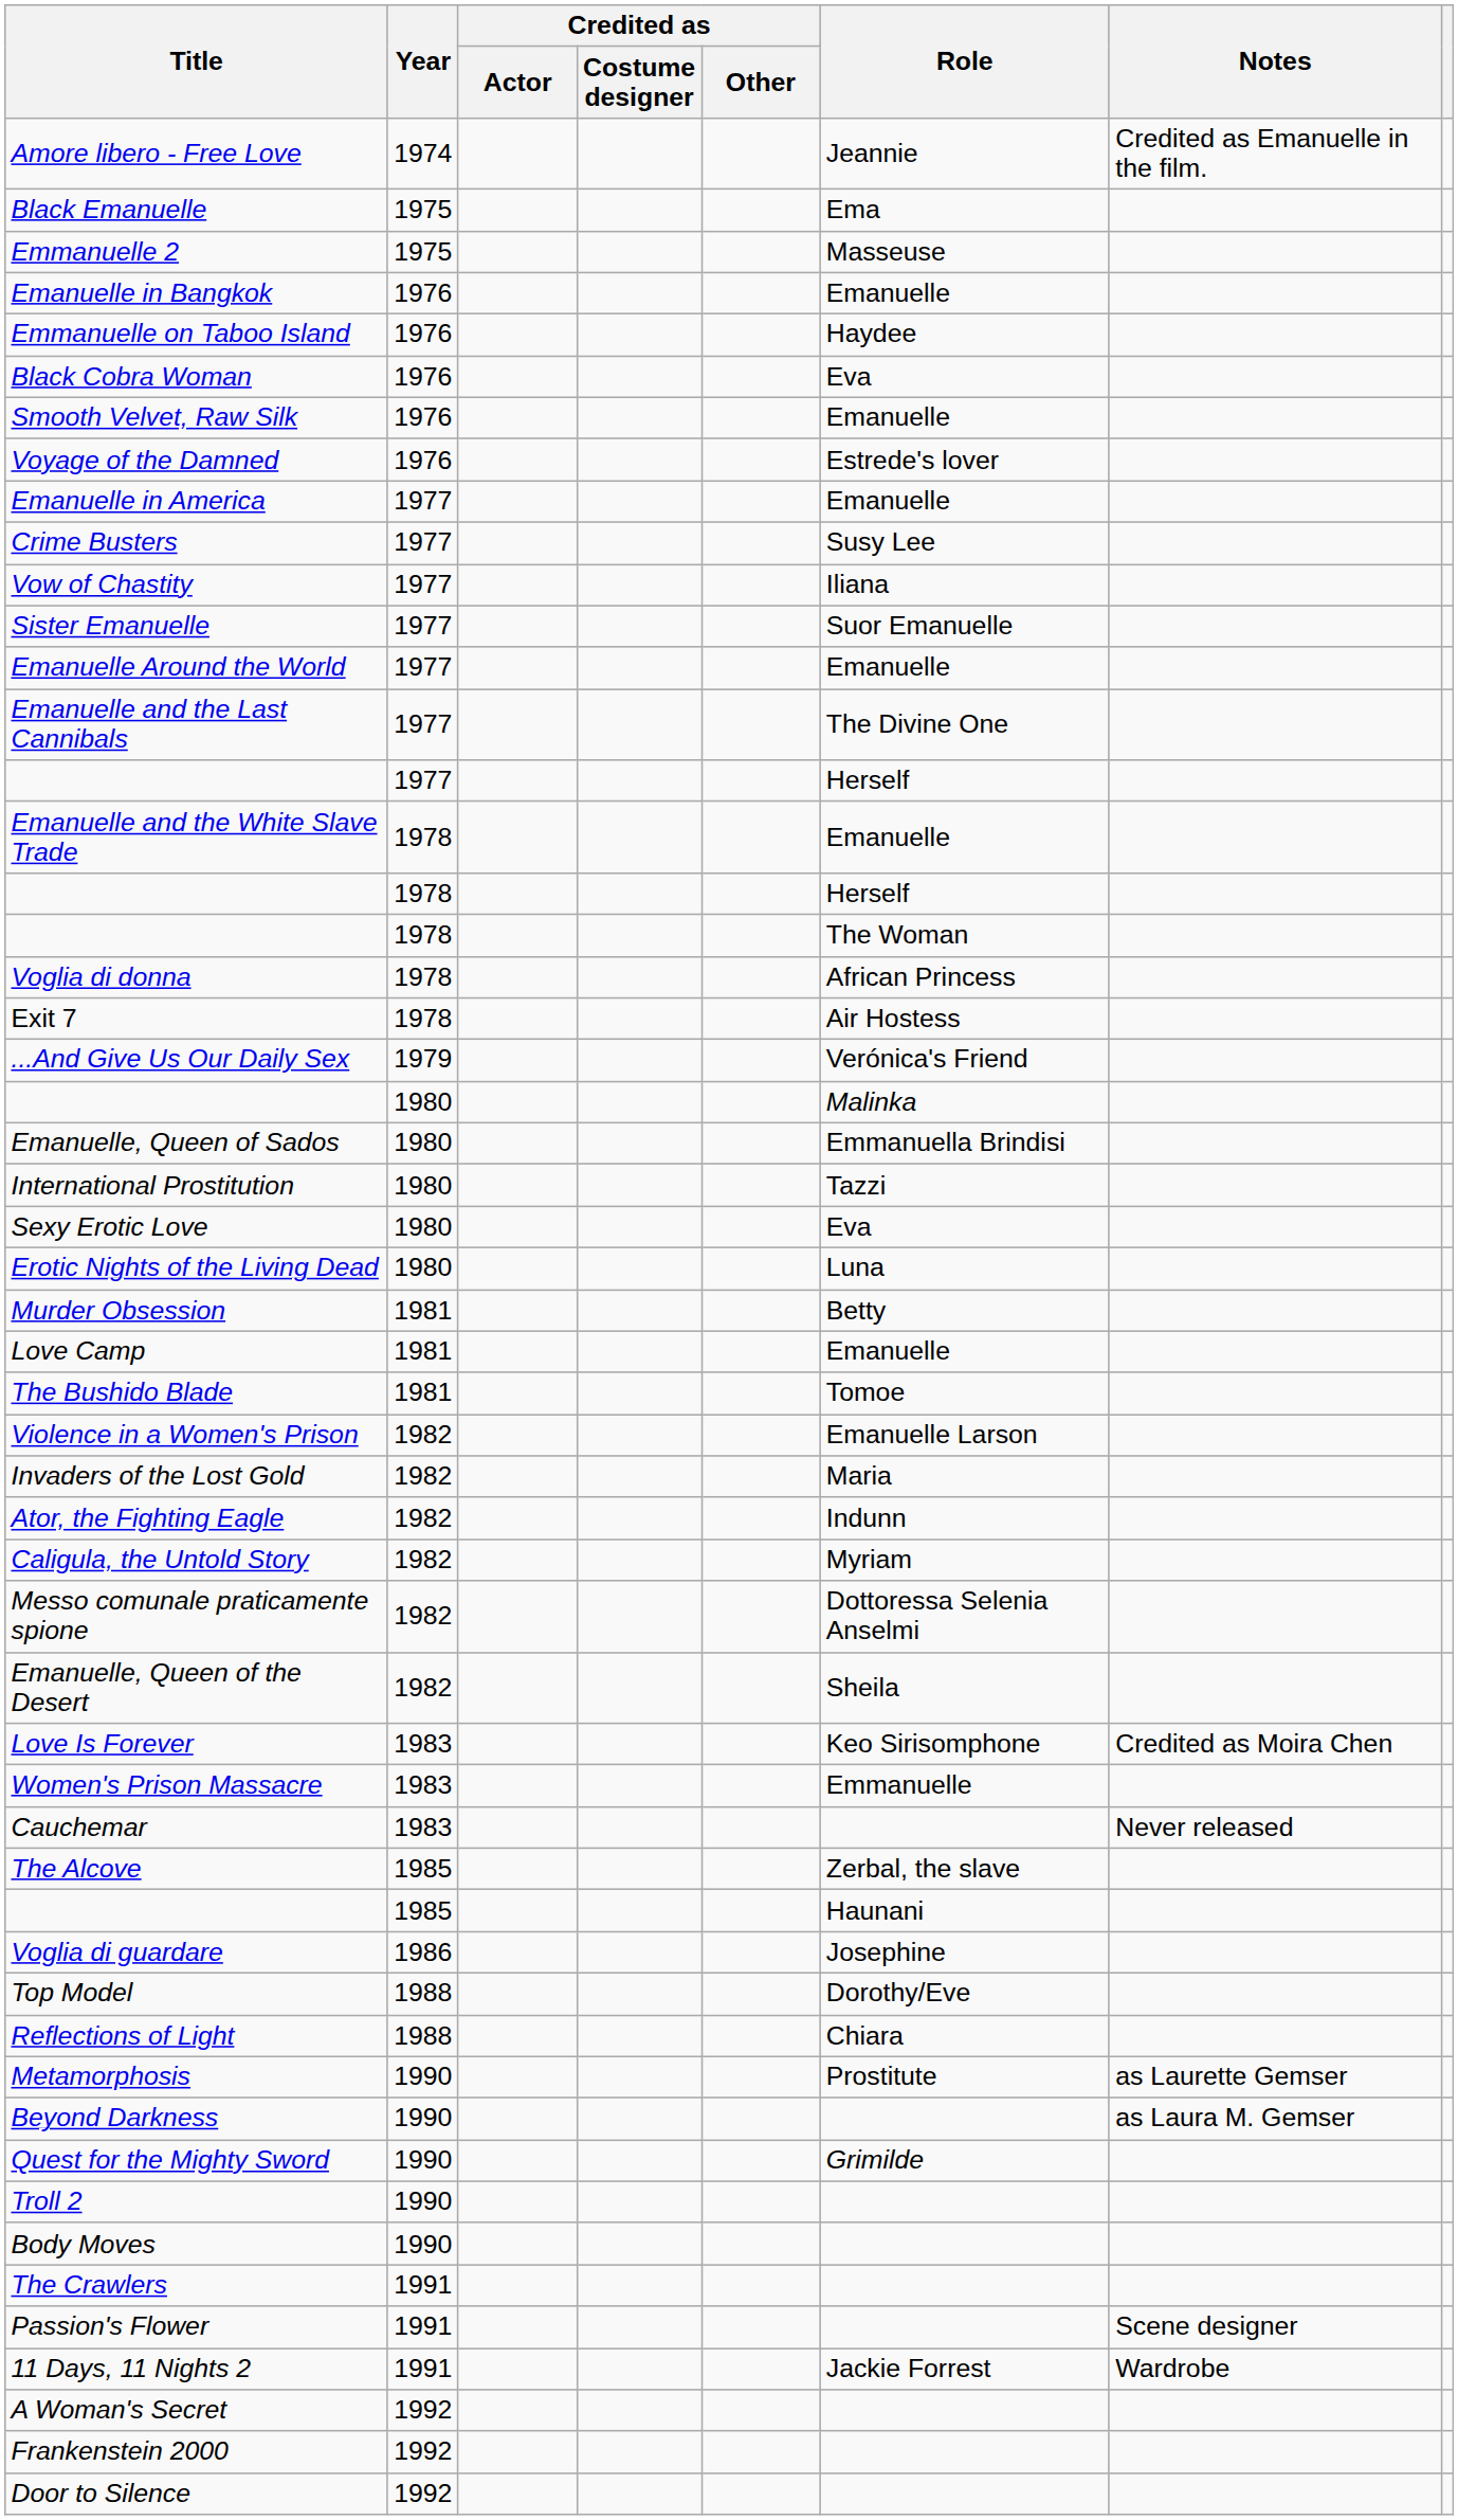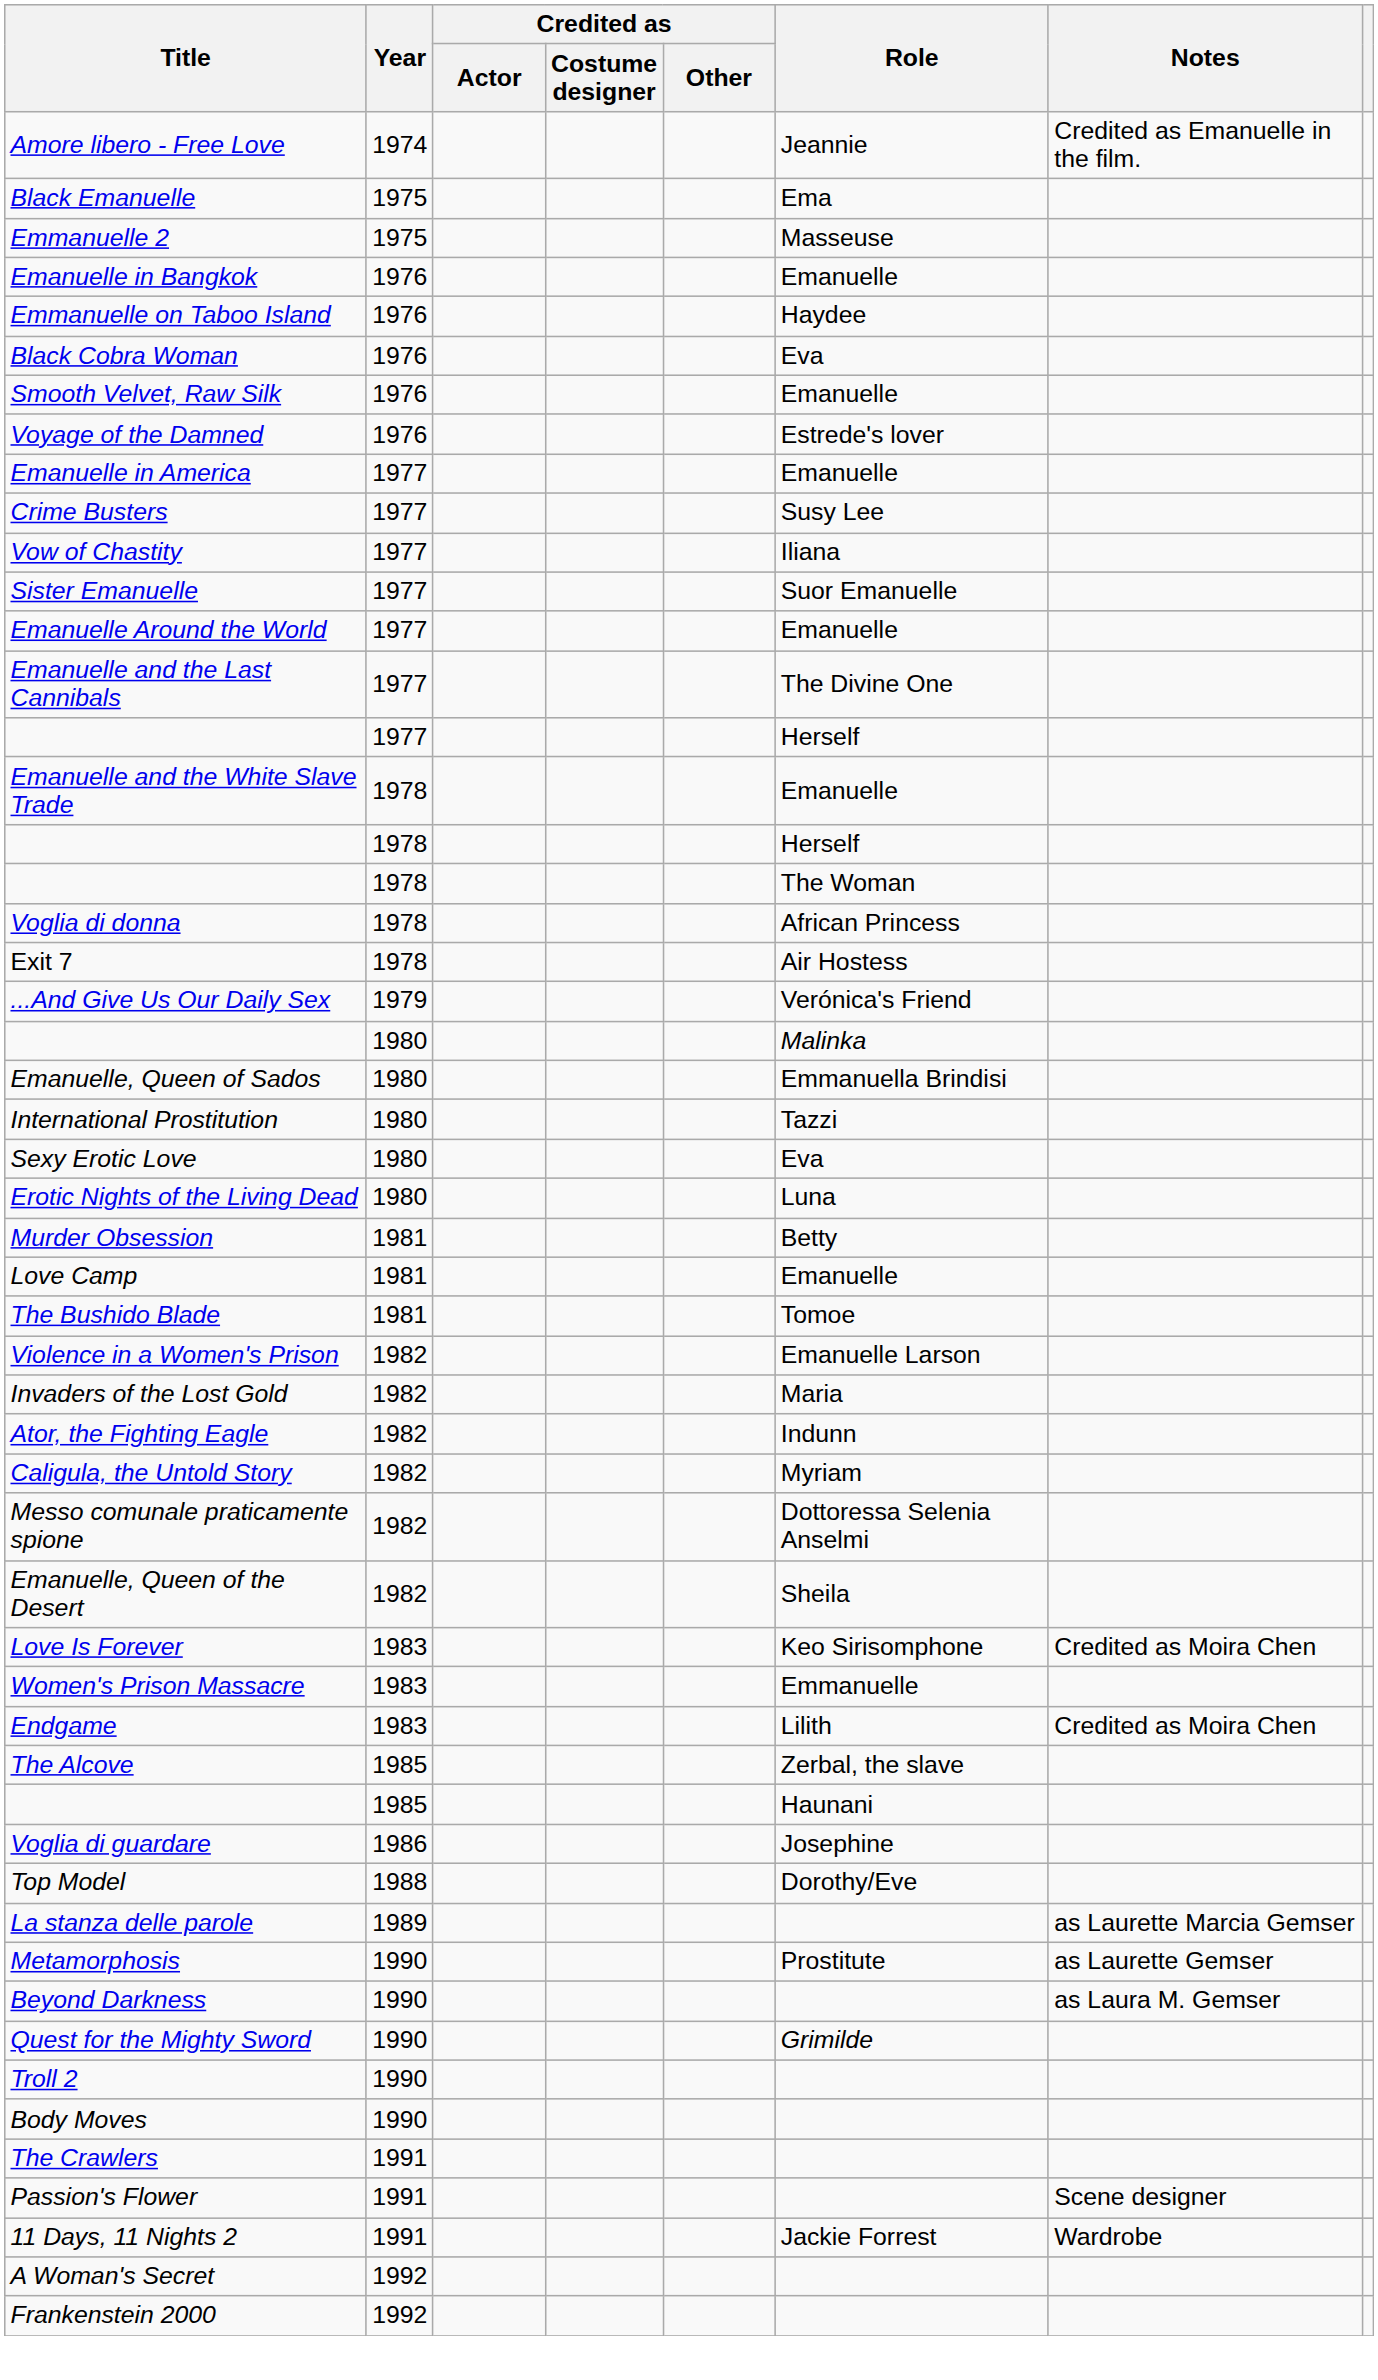 <table class="wikitable sortable plainrowheaders" style="margin-right: 0;">
 <tr>
 <th rowspan="2" scope="col">Title</th>
 <th rowspan="2" scope="col">Year</th>
 <th colspan="3" scope="col">Credited as</th>
 <th rowspan="2" scope="col">Role</th>
 <th rowspan="2" scope="col" class="unsortable">Notes</th>
 <th rowspan="2" scope="col" class="unsortable"></th>
 </tr>
 <tr>
 <th width=65>Actor</th>
 <th width=65>Costume designer</th>
 <th width=65>Other</th>
 </tr>
 <tr>
 <td scope="row"><em><a href='#'>Amore libero - Free Love</a></em></td>
 <td>1974</td>
 <td></td>
 <td></td>
 <td></td>
 <td>Jeannie</td>
 <td>Credited as Emanuelle in the film.</td>
 <td style="text-align:center;"></td>
 </tr>
 <tr>
 <td scope="row"><em><a href='#'>Black Emanuelle</a></em></td>
 <td>1975</td>
 <td></td>
 <td></td>
 <td></td>
 <td>Ema</td>
 <td></td>
 <td style="text-align:center;"></td>
 </tr>
 <tr>
 <td><em><a href='#'>Emmanuelle 2</a></em></td>
 <td>1975</td>
 <td></td>
 <td></td>
 <td></td>
 <td>Masseuse</td>
 <td></td>
 <td></td>
 </tr>
 <tr>
 <td scope="row"><em><a href='#'>Emanuelle in Bangkok</a></em></td>
 <td>1976</td>
 <td></td>
 <td></td>
 <td></td>
 <td>Emanuelle</td>
 <td></td>
 <td style="text-align:center;"></td>
 </tr>
 <tr>
 <td><em><a href='#'>Emmanuelle on Taboo Island</a></em></td>
 <td>1976</td>
 <td></td>
 <td></td>
 <td></td>
 <td>Haydee</td>
 <td></td>
 <td></td>
 </tr>
 <tr>
 <td scope="row"><em><a href='#'>Black Cobra Woman</a></em></td>
 <td>1976</td>
 <td></td>
 <td></td>
 <td></td>
 <td>Eva</td>
 <td></td>
 <td style="text-align:center;"></td>
 </tr>
 <tr>
 <td scope="row"><em><a href='#'>Smooth Velvet, Raw Silk</a></em></td>
 <td>1976</td>
 <td></td>
 <td></td>
 <td></td>
 <td>Emanuelle</td>
 <td></td>
 <td style="text-align:center;"></td>
 </tr>
 <tr>
 <td scope="row"><em><a href='#'>Voyage of the Damned</a></em></td>
 <td>1976</td>
 <td></td>
 <td></td>
 <td></td>
 <td>Estrede's lover</td>
 <td></td>
 <td style="text-align:center;"></td>
 </tr>
 <tr>
 <td scope="row"><em><a href='#'>Emanuelle in America</a></em></td>
 <td>1977</td>
 <td></td>
 <td></td>
 <td></td>
 <td>Emanuelle</td>
 <td></td>
 <td style="text-align:center;"></td>
 </tr>
 <tr>
 <td scope="row"><em><a href='#'>Crime Busters</a></em></td>
 <td>1977</td>
 <td></td>
 <td></td>
 <td></td>
 <td>Susy Lee</td>
 <td></td>
 <td style="text-align:center;"></td>
 </tr>
 <tr>
 <td scope="row"><em><a href='#'>Vow of Chastity</a></em></td>
 <td>1977</td>
 <td></td>
 <td></td>
 <td></td>
 <td>Iliana</td>
 <td></td>
 <td style="text-align:center;"></td>
 </tr>
 <tr>
 <td scope="row"><em><a href='#'>Sister Emanuelle</a></em></td>
 <td>1977</td>
 <td></td>
 <td></td>
 <td></td>
 <td>Suor Emanuelle</td>
 <td></td>
 <td style="text-align:center;"></td>
 </tr>
 <tr>
 <td scope="row"><em><a href='#'>Emanuelle Around the World</a></em></td>
 <td>1977</td>
 <td></td>
 <td></td>
 <td></td>
 <td>Emanuelle</td>
 <td></td>
 <td style="text-align:center;"></td>
 </tr>
 <tr>
 <td scope="row"><em><a href='#'>Emanuelle and the Last Cannibals</a></em></td>
 <td>1977</td>
 <td></td>
 <td></td>
 <td></td>
 <td>The Divine One</td>
 <td></td>
 <td style="text-align:center;"></td>
 </tr>
 <tr>
 <td scope="row"><em></em></td>
 <td>1977</td>
 <td></td>
 <td></td>
 <td></td>
 <td>Herself</td>
 <td></td>
 <td style="text-align:center;"></td>
 </tr>
 <tr>
 <td scope="row"><em><a href='#'>Emanuelle and the White Slave Trade</a></em></td>
 <td>1978</td>
 <td></td>
 <td></td>
 <td></td>
 <td>Emanuelle</td>
 <td></td>
 <td style="text-align:center;"></td>
 </tr>
 <tr>
 <td scope="row"><em></em></td>
 <td>1978</td>
 <td></td>
 <td></td>
 <td></td>
 <td>Herself</td>
 <td></td>
 <td style="text-align:center;"></td>
 </tr>
 <tr>
 <td scope="row"><em></em></td>
 <td>1978</td>
 <td></td>
 <td></td>
 <td></td>
 <td>The Woman</td>
 <td></td>
 <td style="text-align:center;"></td>
 </tr>
 <tr>
 <td scope="row"><em><a href='#'>Voglia di donna</a></em></td>
 <td>1978</td>
 <td></td>
 <td></td>
 <td></td>
 <td>African Princess</td>
 <td></td>
 <td style="text-align:center;"></td>
 </tr>
 <tr>
 <td>Exit 7</td>
 <td>1978</td>
 <td></td>
 <td></td>
 <td></td>
 <td>Air Hostess</td>
 <td></td>
 <td></td>
 </tr>
 <tr>
 <td scope="row"><em><a href='#'>...And Give Us Our Daily Sex</a></em></td>
 <td>1979</td>
 <td></td>
 <td></td>
 <td></td>
 <td>Verónica's Friend</td>
 <td></td>
 <td style="text-align:center;"></td>
 </tr>
 <tr>
 <td><em></em></td>
 <td>1980</td>
 <td></td>
 <td></td>
 <td></td>
 <td><em>Malinka</em></td>
 <td></td>
 <td></td>
 </tr>
 <tr>
 <td scope="row"><em>Emanuelle, Queen of Sados</em></td>
 <td>1980</td>
 <td></td>
 <td></td>
 <td></td>
 <td>Emmanuella Brindisi</td>
 <td></td>
 <td style="text-align:center;"></td>
 </tr>
 <tr>
 <td><em>International Prostitution</em></td>
 <td>1980</td>
 <td></td>
 <td></td>
 <td></td>
 <td>Tazzi</td>
 <td></td>
 <td></td>
 </tr>
 <tr>
 <td scope="row"><em>Sexy Erotic Love</em></td>
 <td>1980</td>
 <td></td>
 <td></td>
 <td></td>
 <td>Eva</td>
 <td></td>
 <td style="text-align:center;"></td>
 </tr>
 <tr>
 <td scope="row"><em><a href='#'>Erotic Nights of the Living Dead</a></em></td>
 <td>1980</td>
 <td></td>
 <td></td>
 <td></td>
 <td>Luna</td>
 <td></td>
 <td style="text-align:center;"></td>
 </tr>
 <tr>
 <td scope="row"><em><a href='#'>Murder Obsession</a></em></td>
 <td>1981</td>
 <td></td>
 <td></td>
 <td></td>
 <td>Betty</td>
 <td></td>
 <td style="text-align:center;"></td>
 </tr>
 <tr>
 <td scope="row"><em>Love Camp</em></td>
 <td>1981</td>
 <td></td>
 <td></td>
 <td></td>
 <td>Emanuelle</td>
 <td></td>
 <td style="text-align:center;"></td>
 </tr>
 <tr>
 <td><em><a href='#'>The Bushido Blade</a></em></td>
 <td>1981</td>
 <td></td>
 <td></td>
 <td></td>
 <td>Tomoe</td>
 <td></td>
 <td></td>
 </tr>
 <tr>
 <td scope="row"><em><a href='#'>Violence in a Women's Prison</a></em></td>
 <td>1982</td>
 <td></td>
 <td></td>
 <td></td>
 <td>Emanuelle Larson</td>
 <td></td>
 <td style="text-align:center;"></td>
 </tr>
 <tr>
 <td scope="row"><em>Invaders of the Lost Gold</em></td>
 <td>1982</td>
 <td></td>
 <td></td>
 <td></td>
 <td>Maria</td>
 <td></td>
 <td style="text-align:center;"></td>
 </tr>
 <tr>
 <td scope="row"><em><a href='#'>Ator, the Fighting Eagle</a></em></td>
 <td>1982</td>
 <td></td>
 <td></td>
 <td></td>
 <td>Indunn</td>
 <td></td>
 <td style="text-align:center;"></td>
 </tr>
 <tr>
 <td scope="row"><em><a href='#'>Caligula, the Untold Story</a></em></td>
 <td>1982</td>
 <td></td>
 <td></td>
 <td></td>
 <td>Myriam</td>
 <td></td>
 <td style="text-align:center;"></td>
 </tr>
 <tr>
 <td><em>Messo comunale praticamente spione</em></td>
 <td>1982</td>
 <td></td>
 <td></td>
 <td></td>
 <td>Dottoressa Selenia Anselmi</td>
 <td></td>
 <td></td>
 </tr>
 <tr>
 <td scope="row"><em>Emanuelle, Queen of the Desert</em></td>
 <td>1982</td>
 <td></td>
 <td></td>
 <td></td>
 <td>Sheila</td>
 <td></td>
 <td style="text-align:center;"></td>
 </tr>
 <tr>
 <td scope="row"><em><a href='#'>Love Is Forever</a></em></td>
 <td>1983</td>
 <td></td>
 <td></td>
 <td></td>
 <td>Keo Sirisomphone</td>
 <td>Credited as Moira Chen</td>
 <td style="text-align:center;"></td>
 </tr>
 <tr>
 <td scope="row"><em><a href='#'>Women's Prison Massacre</a></em></td>
 <td>1983</td>
 <td></td>
 <td></td>
 <td></td>
 <td>Emmanuelle</td>
 <td></td>
 <td style="text-align:center;"></td>
 </tr>
 <tr>
-<td><em>Cauchemar</em></td>
+<td scope="row"><em><a href='#'>Endgame</a></em></td>
 <td>1983</td>
 <td></td>
 <td></td>
 <td></td>
-<td></td>
-<td>Never released</td>
-<td></td>
+<td>Lilith</td>
+<td>Credited as Moira Chen</td>
+<td style="text-align:center;"></td>
 </tr>
 <tr>
 <td scope="row"><em><a href='#'>The Alcove</a></em></td>
 <td>1985</td>
 <td></td>
 <td></td>
 <td></td>
 <td>Zerbal, the slave</td>
 <td></td>
 <td style="text-align:center;"></td>
 </tr>
 <tr>
 <td scope="row"></td>
 <td>1985</td>
 <td></td>
 <td></td>
 <td></td>
 <td>Haunani</td>
 <td></td>
 <td style="text-align:center;"></td>
 </tr>
 <tr>
 <td scope="row"><em><a href='#'>Voglia di guardare</a></em></td>
 <td>1986</td>
 <td></td>
 <td></td>
 <td></td>
 <td>Josephine</td>
 <td></td>
 <td style="text-align:center;"></td>
 </tr>
 <tr>
 <td scope="row"><em>Top Model</em></td>
 <td>1988</td>
 <td></td>
 <td></td>
 <td></td>
 <td>Dorothy/Eve</td>
 <td></td>
 <td style="text-align:center;"></td>
 </tr>
 <tr>
-<td scope="row"><em><a href='#'>Reflections of Light</a></em></td>
-<td>1988</td>
+<td><em><a href='#'>La stanza delle parole</a></em></td>
+<td>1989</td>
 <td></td>
 <td></td>
 <td></td>
-<td>Chiara</td>
 <td></td>
-<td style="text-align:center;"></td>
+<td>as Laurette Marcia Gemser</td>
+<td></td>
 </tr>
 <tr>
 <td><em><a href='#'>Metamorphosis</a></em></td>
 <td>1990</td>
 <td></td>
 <td></td>
 <td></td>
 <td>Prostitute</td>
 <td>as Laurette Gemser</td>
 <td></td>
 </tr>
 <tr>
 <td><em><a href='#'>Beyond Darkness</a></em></td>
 <td>1990</td>
 <td></td>
 <td></td>
 <td></td>
 <td></td>
 <td>as Laura M. Gemser</td>
 <td></td>
 </tr>
 <tr>
 <td scope="row"><em><a href='#'>Quest for the Mighty Sword</a></em></td>
 <td>1990</td>
 <td></td>
 <td></td>
 <td></td>
 <td><em>Grimilde</em></td>
 <td></td>
 <td style="text-align:center;"></td>
 </tr>
 <tr>
 <td scope="row"><em><a href='#'>Troll 2</a></em></td>
 <td>1990</td>
 <td></td>
 <td></td>
 <td></td>
 <td></td>
 <td></td>
 <td style="text-align:center;"></td>
 </tr>
 <tr>
 <td scope="row"><em>Body Moves</em></td>
 <td>1990</td>
 <td></td>
 <td></td>
 <td></td>
 <td></td>
 <td></td>
 <td style="text-align:center;"></td>
 </tr>
 <tr>
 <td><em><a href='#'>The Crawlers</a></em></td>
 <td>1991</td>
 <td></td>
 <td></td>
 <td></td>
 <td></td>
 <td></td>
 <td></td>
 </tr>
 <tr>
 <td scope="row"><em>Passion's Flower</em></td>
 <td>1991</td>
 <td></td>
 <td></td>
 <td></td>
 <td></td>
 <td>Scene designer</td>
 <td style="text-align:center;"></td>
 </tr>
 <tr>
 <td><em>11 Days, 11 Nights 2</em></td>
 <td>1991</td>
 <td></td>
 <td></td>
 <td></td>
 <td>Jackie Forrest</td>
 <td>Wardrobe</td>
 <td></td>
 </tr>
 <tr>
 <td scope="row"><em>A Woman's Secret</em></td>
 <td>1992</td>
 <td></td>
 <td></td>
 <td></td>
 <td></td>
 <td></td>
 <td style="text-align:center;"></td>
 </tr>
 <tr>
 <td><em>Frankenstein 2000</em></td>
 <td>1992</td>
 <td></td>
 <td></td>
 <td></td>
 <td></td>
 <td></td>
 <td></td>
 </tr>
-<tr>
-<td><em>Door to Silence</em></td>
-<td>1992</td>
-<td></td>
-<td></td>
-<td></td>
-<td></td>
-<td></td>
-<td></td>
-</tr>
 </table>
